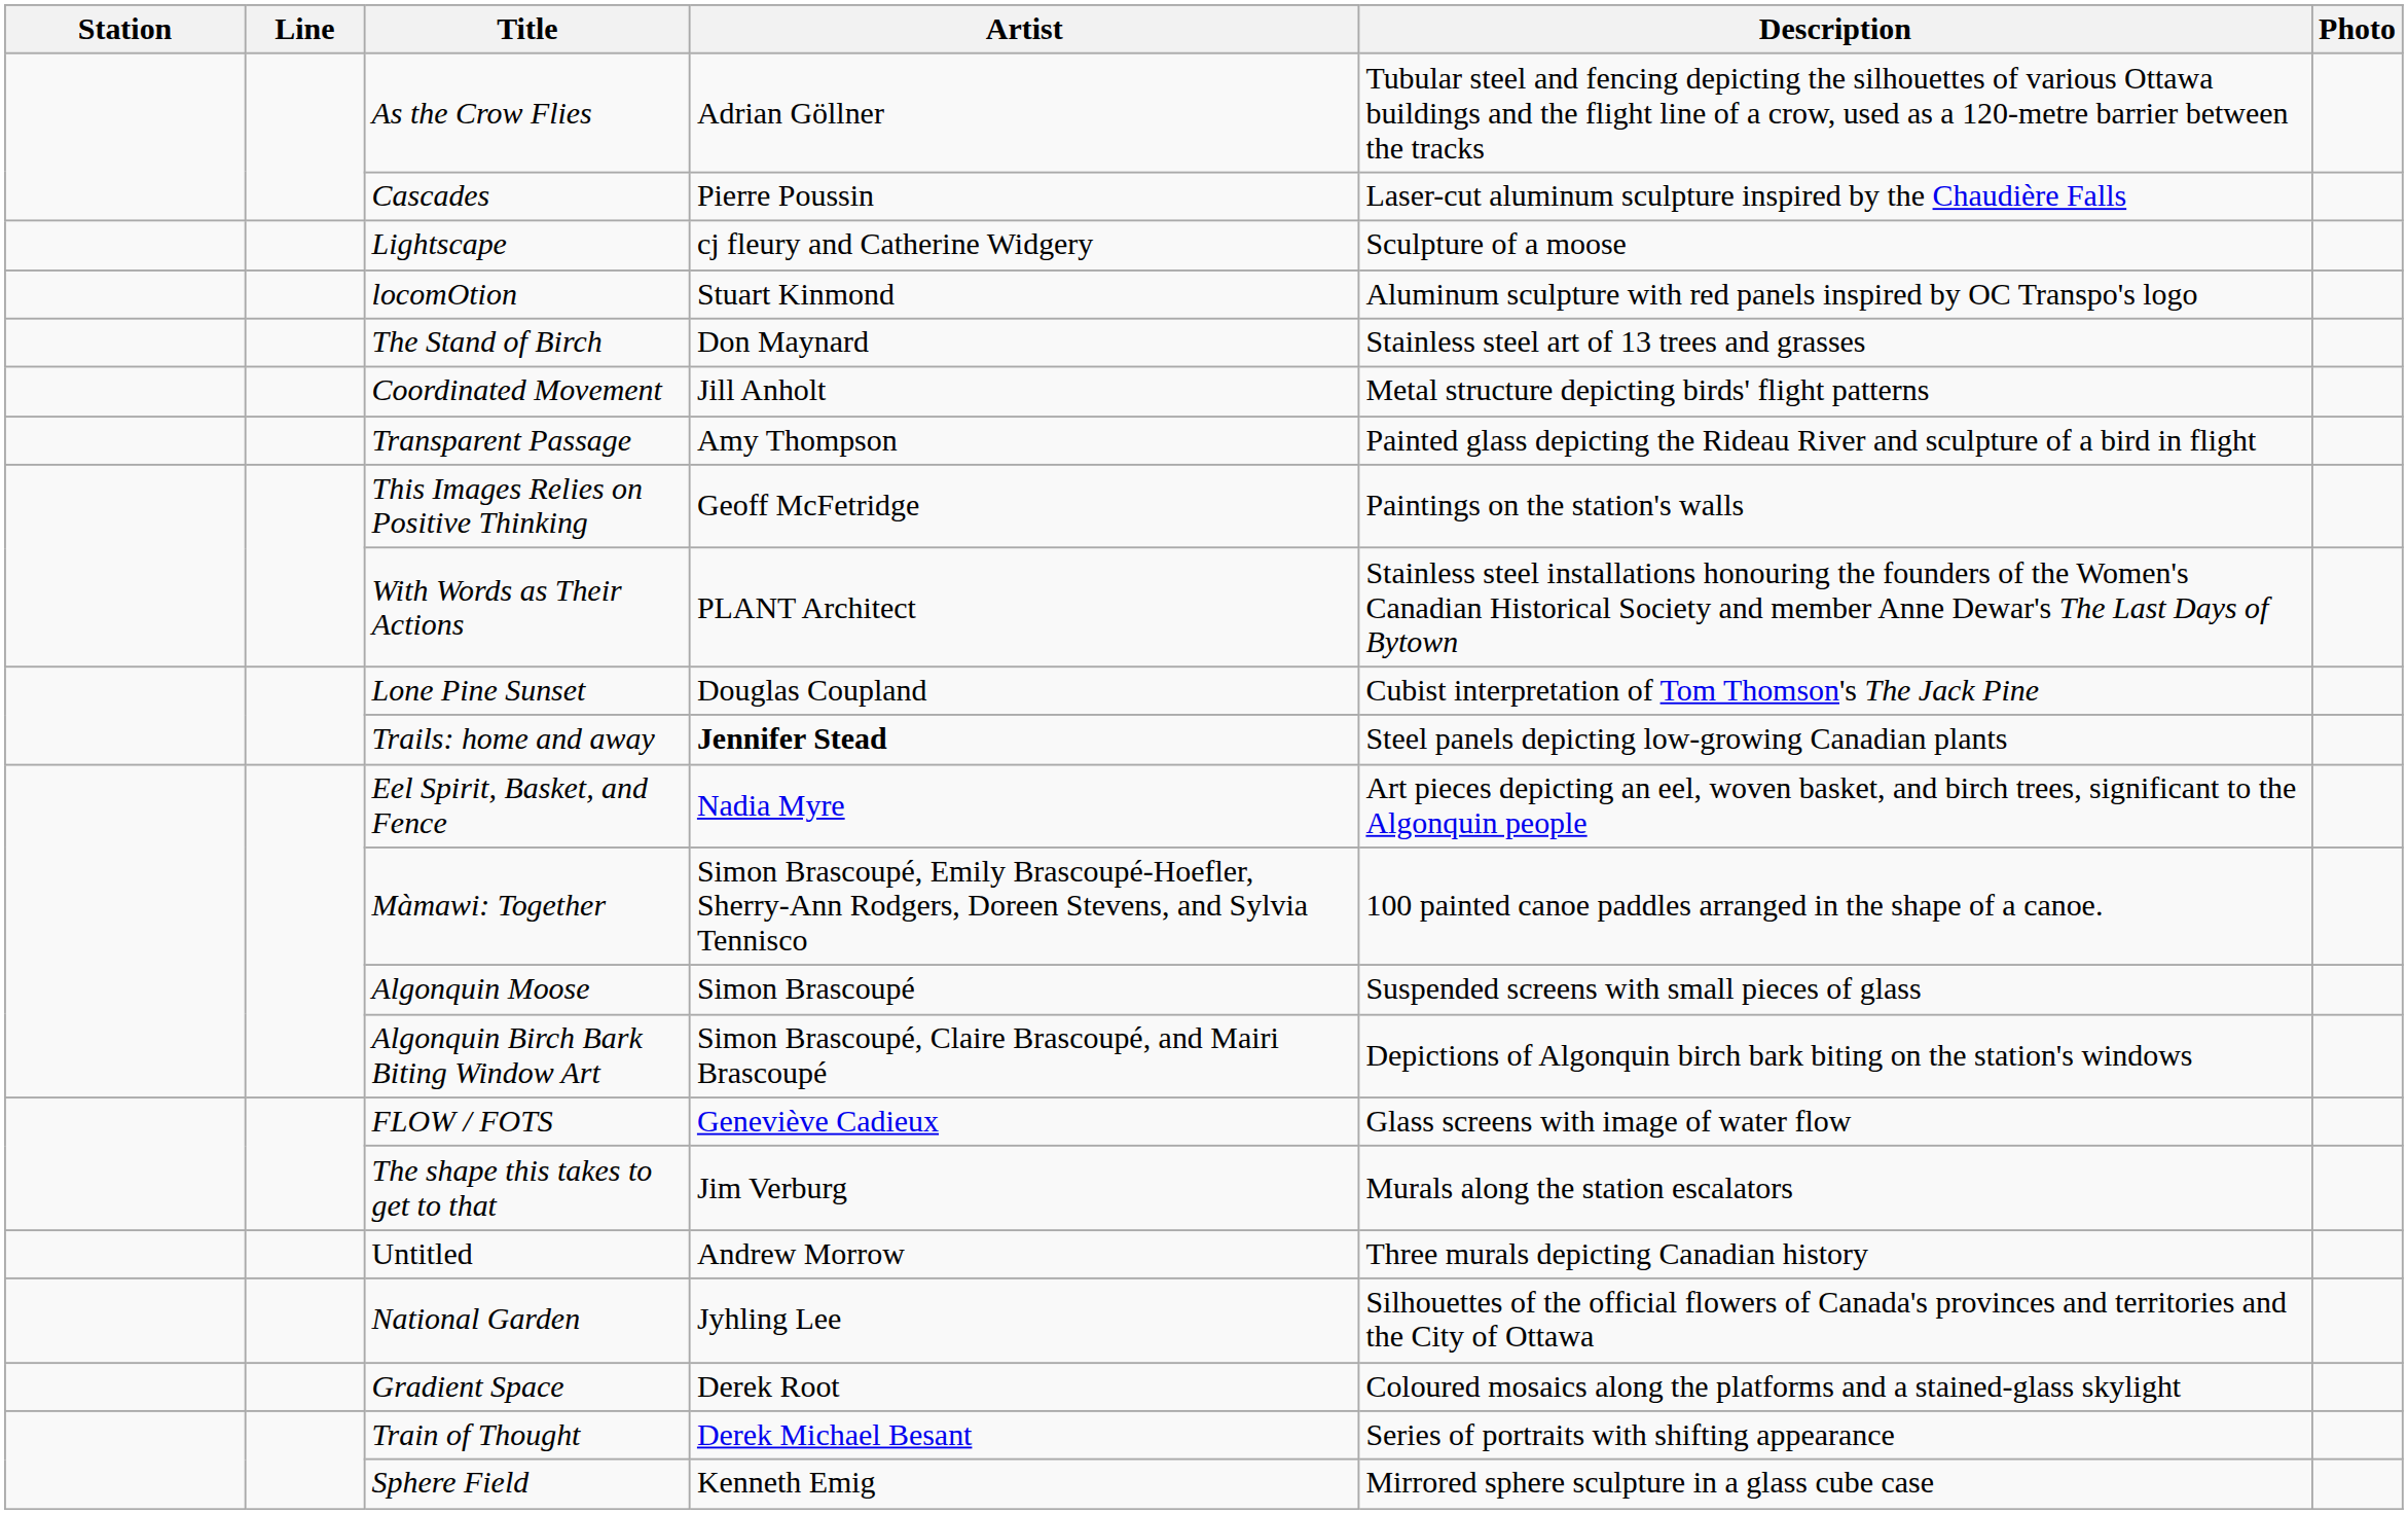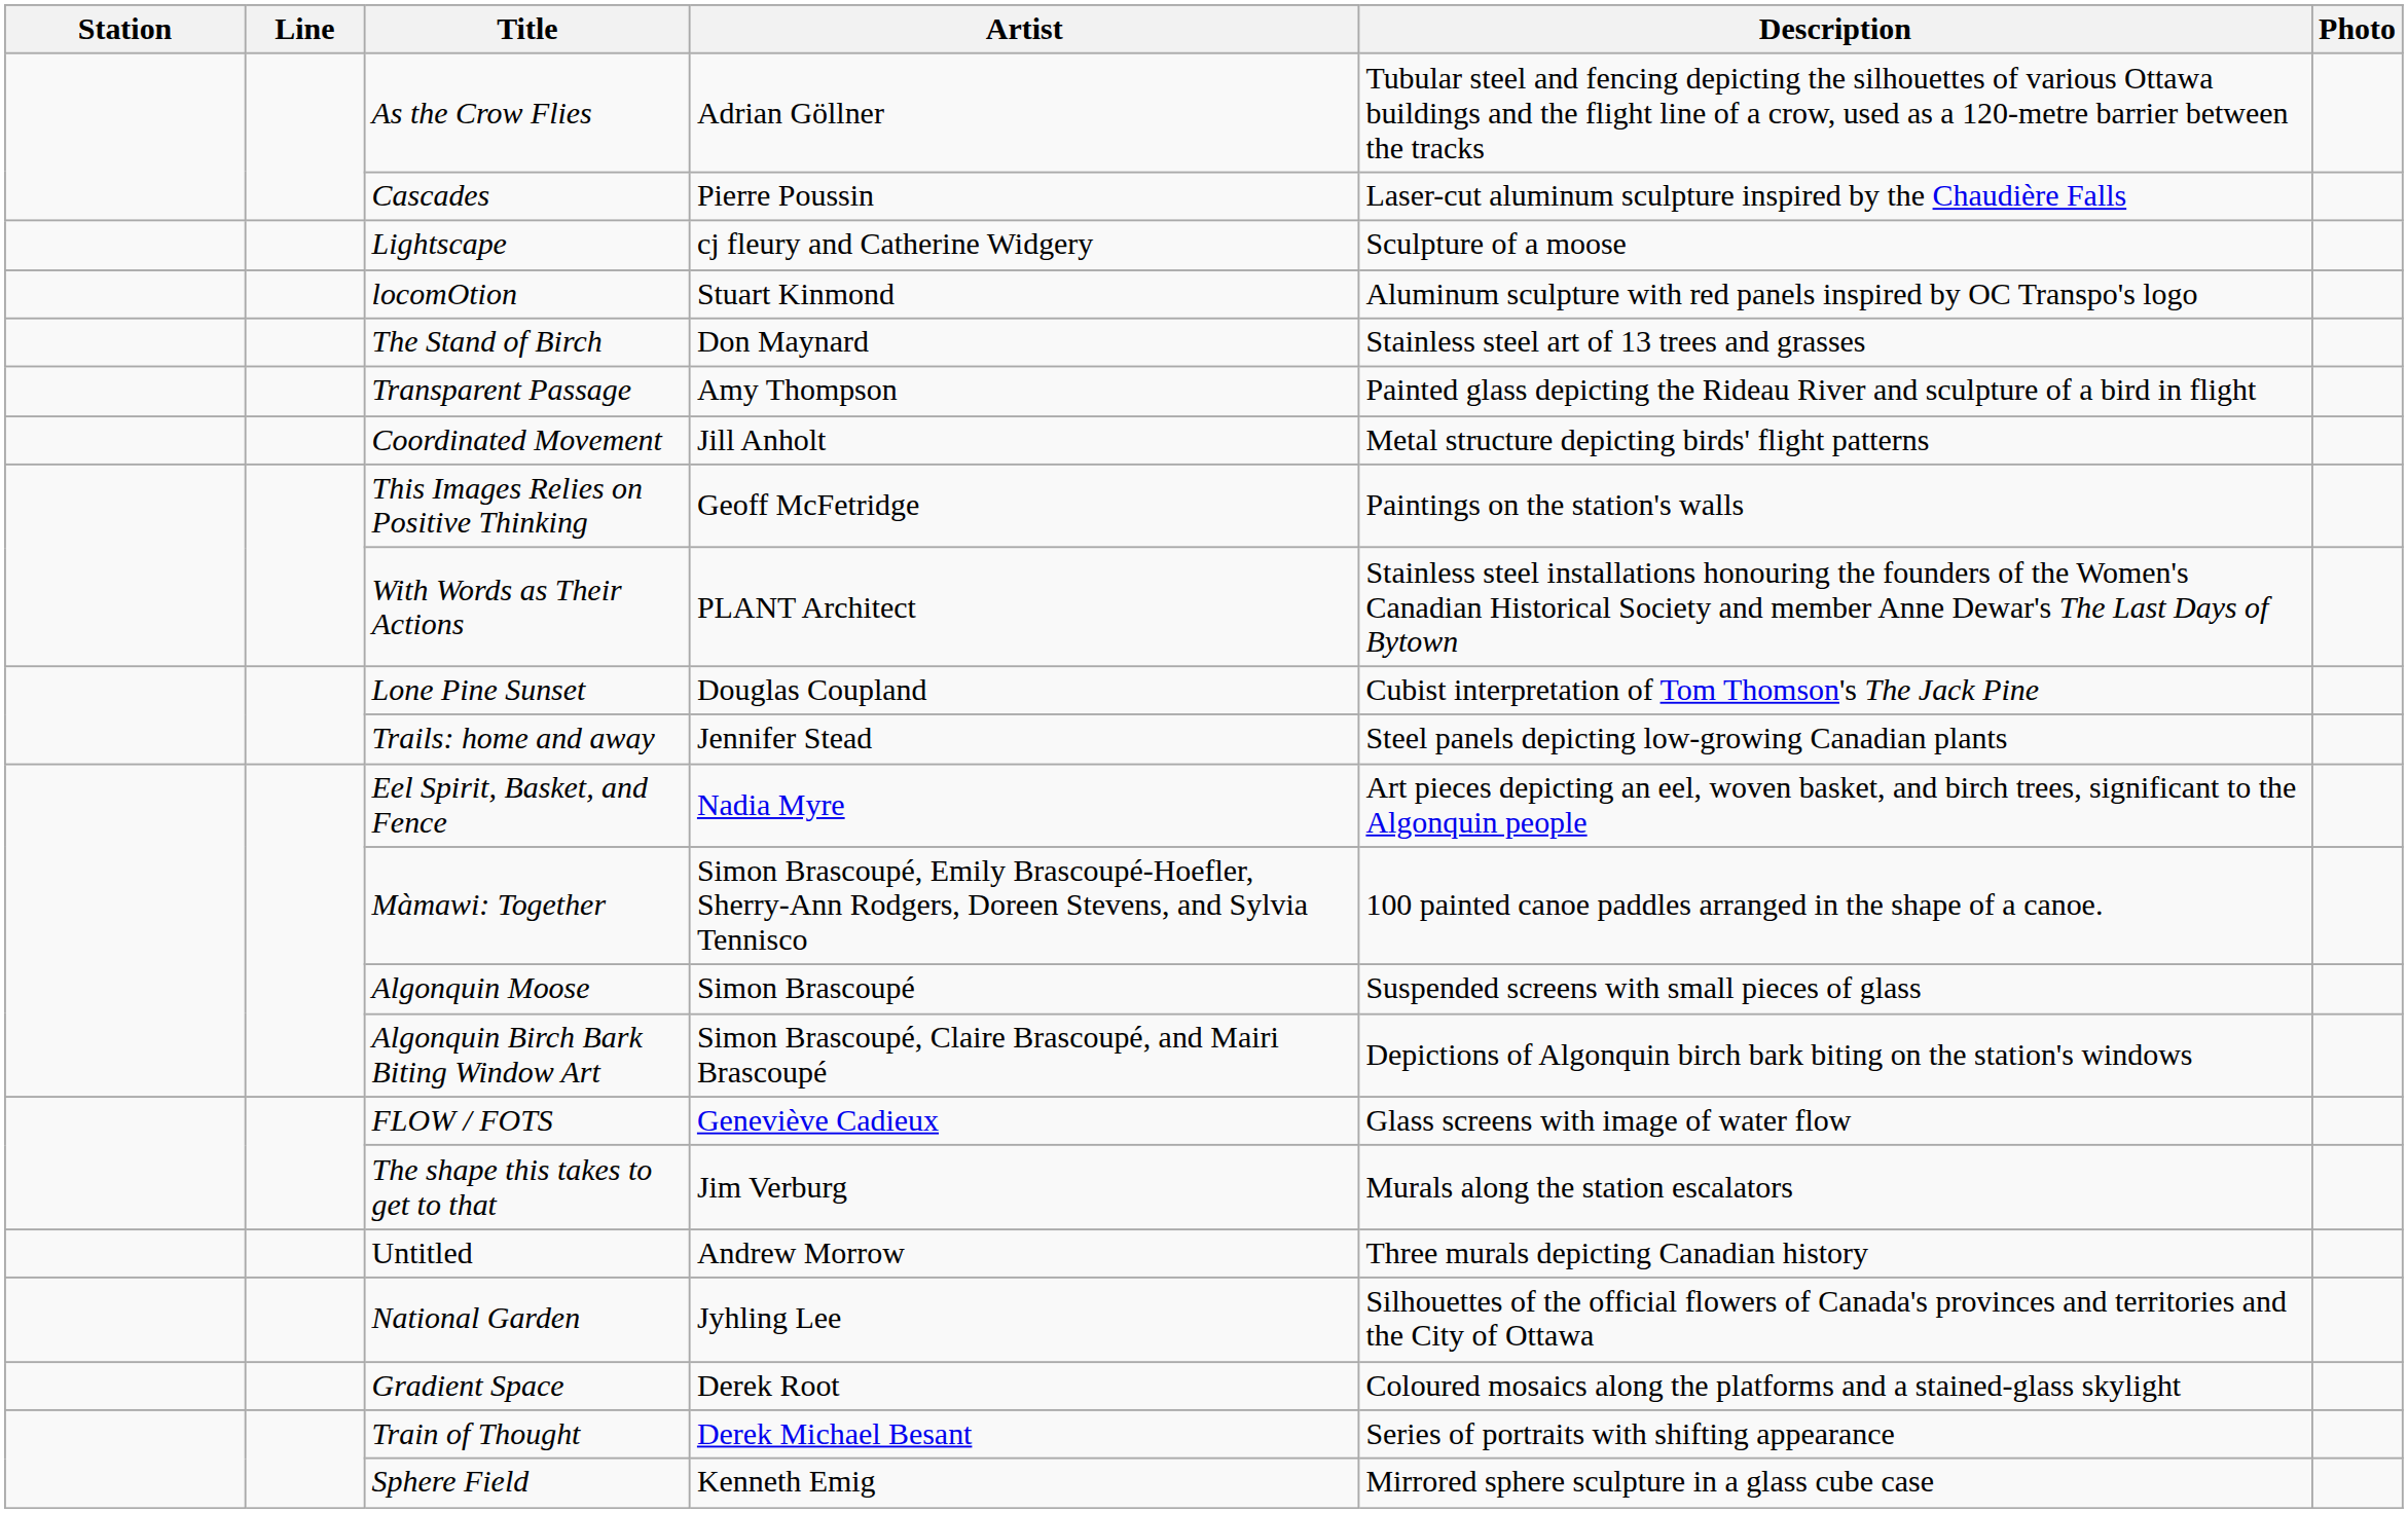 <table class="wikitable sortable">
 <tr>
 <th width=10%>Station</th>
 <th width=5%>Line</th>
 <th>Title</th>
 <th>Artist</th>
 <th class="unsortable">Description</th>
 <th class="unsortable">Photo</th>
 </tr>
 <tr>
 <td rowspan="2"></td>
 <td rowspan="2" data-sort-value="1, 2"> </td>
 <td><em>As the Crow Flies</em></td>
 <td data-sort-value="Göllner, Adrian">Adrian Göllner</td>
 <td>Tubular steel and fencing depicting the silhouettes of various Ottawa buildings and the flight line of a crow, used as a 120-metre barrier between the tracks</td>
 <td></td>
 </tr>
 <tr>
 <td><em>Cascades</em></td>
 <td data-sort-value="Poussin, Pierre">Pierre Poussin</td>
 <td>Laser-cut aluminum sculpture inspired by the <a href='#'>Chaudière Falls</a></td>
 <td></td>
 </tr>
 <tr>
 <td></td>
 <td data-sort-value="1"></td>
 <td><em>Lightscape</em></td>
 <td data-sort-value="fleury, cj">cj fleury and Catherine Widgery</td>
 <td>Sculpture of a moose</td>
 <td></td>
 </tr>
 <tr>
 <td></td>
 <td data-sort-value="2"></td>
 <td><em>locomOtion</em></td>
 <td data-sort-value="Kinmond, Stuart">Stuart Kinmond</td>
 <td>Aluminum sculpture with red panels inspired by OC Transpo's logo</td>
 <td></td>
 </tr>
 <tr>
 <td></td>
 <td data-sort-value="1"></td>
 <td><em>The Stand of Birch</em></td>
 <td data-sort-value="Maynard, Don">Don Maynard</td>
 <td>Stainless steel art of 13 trees and grasses</td>
 <td></td>
 </tr>
 <tr>
 <td></td>
 <td data-sort-value="1"></td>
-<td><em>Coordinated Movement</em></td>
-<td data-sort-value="Anholt, Jill">Jill Anholt</td>
-<td>Metal structure depicting birds' flight patterns</td>
+<td><em>Transparent Passage</em></td>
+<td data-sort-value="Thompson, Amy">Amy Thompson</td>
+<td>Painted glass depicting the Rideau River and sculpture of a bird in flight</td>
 <td></td>
 </tr>
 <tr>
 <td></td>
 <td data-sort-value="1"></td>
-<td><em>Transparent Passage</em></td>
-<td data-sort-value="Thompson, Amy">Amy Thompson</td>
-<td>Painted glass depicting the Rideau River and sculpture of a bird in flight</td>
+<td><em>Coordinated Movement</em></td>
+<td data-sort-value="Anholt, Jill">Jill Anholt</td>
+<td>Metal structure depicting birds' flight patterns</td>
 <td></td>
 </tr>
 <tr>
 <td rowspan="2"></td>
 <td rowspan="2" data-sort-value="1"></td>
 <td><em>This Images Relies on Positive Thinking</em></td>
 <td data-sort-value="McFetridge, Geoff">Geoff McFetridge</td>
 <td>Paintings on the station's walls</td>
 <td></td>
 </tr>
 <tr>
 <td><em>With Words as Their Actions</em></td>
 <td>PLANT Architect</td>
 <td>Stainless steel installations honouring the founders of the Women's Canadian Historical Society and member Anne Dewar's <em>The Last Days of Bytown</em></td>
 <td></td>
 </tr>
 <tr>
 <td rowspan="2"></td>
 <td rowspan="2" data-sort-value="1"></td>
 <td><em>Lone Pine Sunset</em></td>
 <td data-sort-value="Coupland, Douglas">Douglas Coupland</td>
 <td>Cubist interpretation of <a href='#'>Tom Thomson</a>'s <em>The Jack Pine</em></td>
 <td></td>
 </tr>
 <tr>
 <td><em>Trails: home and away</em></td>
-<td data-sort-value="Stead, Jennifer"><strong>Jennifer Stead</strong></td>
+<td data-sort-value="Stead, Jennifer">Jennifer Stead</td>
 <td>Steel panels depicting low-growing Canadian plants</td>
 <td></td>
 </tr>
 <tr>
 <td rowspan="4"></td>
 <td rowspan="4" data-sort-value="1"></td>
 <td><em>Eel Spirit, Basket, and Fence</em></td>
 <td data-sort-value="Myre, Nadia"><a href='#'>Nadia Myre</a></td>
 <td>Art pieces depicting an eel, woven basket, and birch trees, significant to the <a href='#'>Algonquin people</a></td>
 <td></td>
 </tr>
 <tr>
 <td><em>Màmawi: Together</em></td>
 <td data-sort-value="Brascoupé, Simon">Simon Brascoupé, Emily Brascoupé-Hoefler, Sherry-Ann Rodgers, Doreen Stevens, and Sylvia Tennisco</td>
 <td>100 painted canoe paddles arranged in the shape of a canoe.</td>
 <td></td>
 </tr>
 <tr>
 <td><em>Algonquin Moose</em></td>
 <td data-sort-value="Brascoupé, Simon">Simon Brascoupé</td>
 <td>Suspended screens with small pieces of glass</td>
 <td></td>
 </tr>
 <tr>
 <td><em>Algonquin Birch Bark Biting Window Art</em></td>
 <td data-sort-value="Brascoupé, Simon">Simon Brascoupé, Claire Brascoupé, and Mairi Brascoupé</td>
 <td>Depictions of Algonquin birch bark biting on the station's windows</td>
 <td></td>
 </tr>
 <tr>
 <td rowspan="2"></td>
 <td rowspan="2" data-sort-value="1"></td>
 <td><em>FLOW / FOTS</em></td>
 <td data-sort-value="Cadieux, Geneviève"><a href='#'>Geneviève Cadieux</a></td>
 <td>Glass screens with image of water flow</td>
 <td></td>
 </tr>
 <tr>
 <td><em>The shape this takes to get to that</em></td>
 <td data-sort-value="Verburg, Jim">Jim Verburg</td>
 <td>Murals along the station escalators</td>
 </tr>
 <tr>
 <td></td>
 <td data-sort-value="1"></td>
 <td>Untitled</td>
 <td data-sort-value="Morrow, Andrew">Andrew Morrow</td>
 <td>Three murals depicting Canadian history</td>
 <td></td>
 </tr>
 <tr>
 <td></td>
 <td data-sort-value="1"></td>
 <td><em>National Garden</em></td>
 <td data-sort-value="Lee, Jyhling">Jyhling Lee</td>
 <td>Silhouettes of the official flowers of Canada's provinces and territories and the City of Ottawa</td>
 <td></td>
 </tr>
 <tr>
 <td></td>
 <td data-sort-value="1"></td>
 <td><em>Gradient Space</em></td>
 <td data-sort-value="Root, Derek">Derek Root</td>
 <td>Coloured mosaics along the platforms and a stained-glass skylight</td>
 <td></td>
 </tr>
 <tr>
 <td rowspan="2"></td>
 <td rowspan="2" data-sort-value="1"></td>
 <td><em>Train of Thought</em></td>
 <td data-sort-value="Besant, Derek Micheal"><a href='#'>Derek Michael Besant</a></td>
 <td>Series of portraits with shifting appearance</td>
 <td></td>
 </tr>
 <tr>
 <td><em>Sphere Field</em></td>
 <td data-sort-value="Emig, Kenneth">Kenneth Emig</td>
 <td>Mirrored sphere sculpture in a glass cube case</td>
 <td></td>
 </tr>
 </table>
